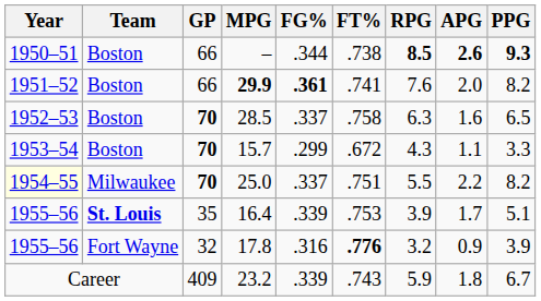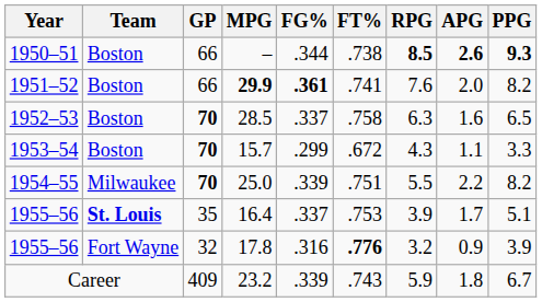 <table class="wikitable sortable" style="font-size:95%; text-align:right;">
 <tr>
 <th>Year</th>
 <th>Team</th>
 <th>GP</th>
 <th>MPG</th>
 <th>FG%</th>
 <th>FT%</th>
 <th>RPG</th>
 <th>APG</th>
 <th>PPG</th>
 </tr>
 <tr>
 <td style="text-align:left;"><a href='#'>1950–51</a></td>
 <td style="text-align:left;"><a href='#'>Boston</a></td>
 <td>66</td>
 <td>–</td>
 <td>.344</td>
 <td>.738</td>
 <td><strong>8.5</strong></td>
 <td><strong>2.6</strong></td>
 <td><strong>9.3</strong></td>
 </tr>
 <tr>
 <td style="text-align:left;"><a href='#'>1951–52</a></td>
 <td style="text-align:left;"><a href='#'>Boston</a></td>
 <td>66</td>
 <td><strong>29.9</strong></td>
 <td><strong>.361</strong></td>
 <td>.741</td>
 <td>7.6</td>
 <td>2.0</td>
 <td>8.2</td>
 </tr>
 <tr>
 <td style="text-align:left;"><a href='#'>1952–53</a></td>
 <td style="text-align:left;"><a href='#'>Boston</a></td>
 <td><strong>70</strong></td>
 <td>28.5</td>
 <td>.337</td>
 <td>.758</td>
 <td>6.3</td>
 <td>1.6</td>
 <td>6.5</td>
 </tr>
 <tr>
 <td style="text-align:left;"><a href='#'>1953–54</a></td>
 <td style="text-align:left;"><a href='#'>Boston</a></td>
 <td><strong>70</strong></td>
 <td>15.7</td>
 <td>.299</td>
 <td>.672</td>
 <td>4.3</td>
 <td>1.1</td>
 <td>3.3</td>
 </tr>
 <tr>
-<td style="background: lightyellow; text-align:left;"><a href='#'>1954–55</a></td>
+<td style="text-align:left;"><a href='#'>1954–55</a></td>
 <td style="text-align:left;"><a href='#'>Milwaukee</a></td>
 <td><strong>70</strong></td>
 <td>25.0</td>
-<td>.337</td>
+<td>.339</td>
 <td>.751</td>
 <td>5.5</td>
 <td>2.2</td>
 <td>8.2</td>
 </tr>
 <tr>
 <td style="text-align:left;"><a href='#'>1955–56</a></td>
 <td style="text-align:left;"><strong><a href='#'>St. Louis</a></strong></td>
 <td>35</td>
 <td>16.4</td>
-<td>.339</td>
+<td>.337</td>
 <td>.753</td>
 <td>3.9</td>
 <td>1.7</td>
 <td>5.1</td>
 </tr>
 <tr>
 <td style="text-align:left;"><a href='#'>1955–56</a></td>
 <td style="text-align:left;"><a href='#'>Fort Wayne</a></td>
 <td>32</td>
 <td>17.8</td>
 <td>.316</td>
 <td><strong>.776</strong></td>
 <td>3.2</td>
 <td>0.9</td>
 <td>3.9</td>
 </tr>
 <tr class="sortbottom">
 <td colspan="2" style="text-align:center;">Career</td>
 <td>409</td>
 <td>23.2</td>
 <td>.339</td>
 <td>.743</td>
 <td>5.9</td>
 <td>1.8</td>
 <td>6.7</td>
 </tr>
 </table>
